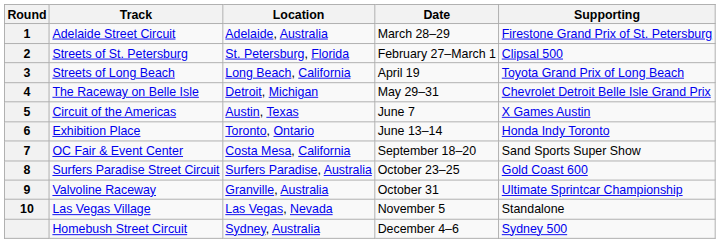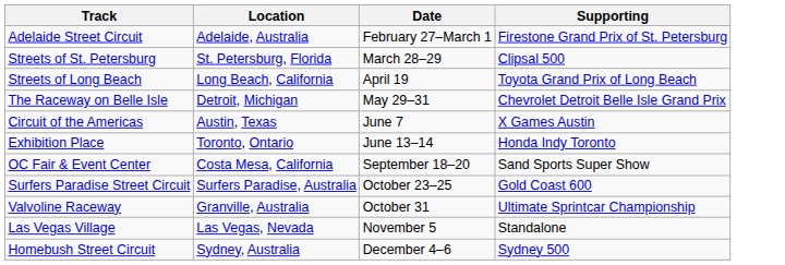 <table class="wikitable" style="font-size: 85%;">
 <tr>
-<th>Round</th>
 <th>Track</th>
 <th>Location</th>
 <th>Date</th>
 <th>Supporting</th>
 </tr>
 <tr>
-<th>1</th>
 <td><a href='#'>Adelaide Street Circuit</a></td>
 <td> <a href='#'>Adelaide</a>, <a href='#'>Australia</a></td>
-<td>March 28–29</td>
+<td>February 27–March 1</td>
 <td><a href='#'>Firestone Grand Prix of St. Petersburg</a></td>
 </tr>
 <tr>
-<th>2</th>
 <td><a href='#'>Streets of St. Petersburg</a></td>
 <td> <a href='#'>St. Petersburg</a>, <a href='#'>Florida</a></td>
-<td>February 27–March 1</td>
+<td>March 28–29</td>
 <td><a href='#'>Clipsal 500</a></td>
 </tr>
 <tr>
-<th>3</th>
 <td><a href='#'>Streets of Long Beach</a></td>
 <td> <a href='#'>Long Beach</a>, <a href='#'>California</a></td>
 <td>April 19</td>
 <td><a href='#'>Toyota Grand Prix of Long Beach</a></td>
 </tr>
 <tr>
-<th>4</th>
 <td><a href='#'>The Raceway on Belle Isle</a></td>
 <td> <a href='#'>Detroit</a>, <a href='#'>Michigan</a></td>
 <td>May 29–31</td>
 <td><a href='#'>Chevrolet Detroit Belle Isle Grand Prix</a></td>
 </tr>
 <tr>
-<th>5</th>
 <td><a href='#'>Circuit of the Americas</a></td>
 <td> <a href='#'>Austin</a>, <a href='#'>Texas</a></td>
 <td>June 7</td>
 <td><a href='#'>X Games Austin</a></td>
 </tr>
 <tr>
-<th>6</th>
 <td><a href='#'>Exhibition Place</a></td>
 <td> <a href='#'>Toronto</a>, <a href='#'>Ontario</a></td>
 <td>June 13–14</td>
 <td><a href='#'>Honda Indy Toronto</a></td>
 </tr>
 <tr>
-<th>7</th>
 <td><a href='#'>OC Fair & Event Center</a></td>
 <td>  <a href='#'>Costa Mesa</a>, <a href='#'>California</a></td>
 <td>September 18–20</td>
 <td>Sand Sports Super Show</td>
 </tr>
 <tr>
-<th>8</th>
 <td><a href='#'>Surfers Paradise Street Circuit</a></td>
 <td> <a href='#'>Surfers Paradise</a>, <a href='#'>Australia</a></td>
 <td>October 23–25</td>
 <td><a href='#'>Gold Coast 600</a></td>
 </tr>
 <tr>
-<th>9</th>
 <td><a href='#'>Valvoline Raceway</a></td>
 <td> <a href='#'>Granville</a>, <a href='#'>Australia</a></td>
 <td>October 31</td>
 <td><a href='#'>Ultimate Sprintcar Championship</a></td>
 </tr>
 <tr>
-<th>10</th>
 <td><a href='#'>Las Vegas Village</a></td>
 <td> <a href='#'>Las Vegas</a>, <a href='#'>Nevada</a></td>
 <td>November 5</td>
 <td>Standalone</td>
 </tr>
 <tr>
-<th></th>
 <td><a href='#'>Homebush Street Circuit</a></td>
 <td> <a href='#'>Sydney</a>, <a href='#'>Australia</a></td>
 <td>December 4–6</td>
 <td><a href='#'>Sydney 500</a></td>
 </tr>
 </table>
